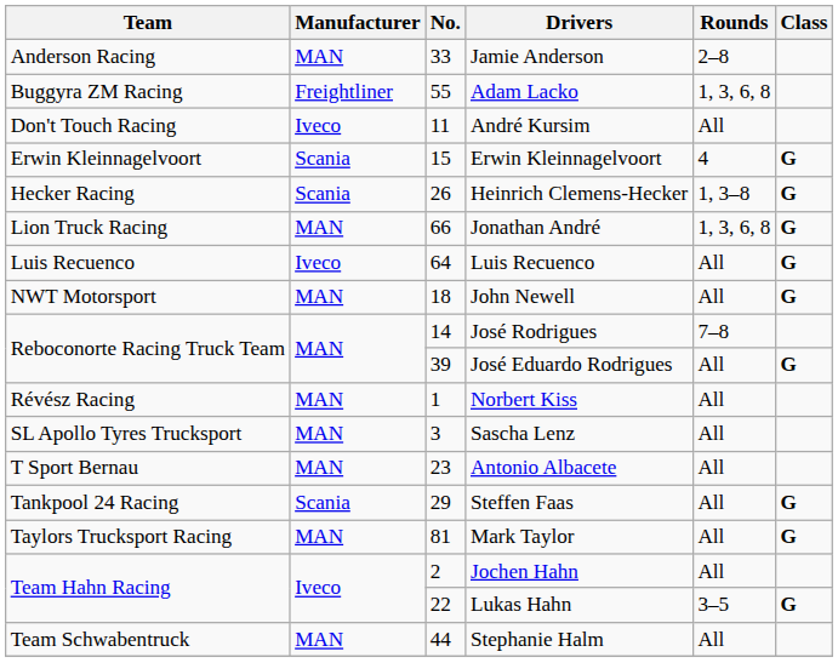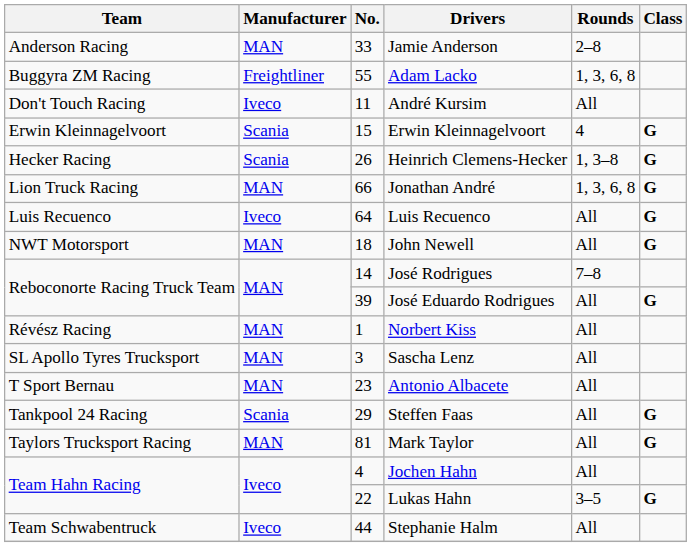 <table class="wikitable" style="font-size: 85%">
 <tr>
 <th>Team</th>
 <th>Manufacturer</th>
 <th>No.</th>
 <th>Drivers</th>
 <th>Rounds</th>
 <th>Class</th>
 </tr>
 <tr>
 <td> Anderson Racing</td>
 <td><a href='#'>MAN</a></td>
 <td>33</td>
 <td> Jamie Anderson</td>
 <td>2–8</td>
 <td></td>
 </tr>
 <tr>
 <td> Buggyra ZM Racing</td>
 <td><a href='#'>Freightliner</a></td>
 <td>55</td>
 <td> <a href='#'>Adam Lacko</a></td>
 <td>1, 3, 6, 8</td>
 <td></td>
 </tr>
 <tr>
 <td> Don't Touch Racing</td>
 <td><a href='#'>Iveco</a></td>
 <td>11</td>
 <td> André Kursim</td>
 <td>All</td>
 <td></td>
 </tr>
 <tr>
 <td> Erwin Kleinnagelvoort</td>
 <td><a href='#'>Scania</a></td>
 <td>15</td>
 <td> Erwin Kleinnagelvoort</td>
 <td>4</td>
 <td><strong><span>G</span></strong></td>
 </tr>
 <tr>
 <td> Hecker Racing</td>
 <td><a href='#'>Scania</a></td>
 <td>26</td>
 <td> Heinrich Clemens-Hecker</td>
 <td>1, 3–8</td>
 <td><strong><span>G</span></strong></td>
 </tr>
 <tr>
 <td> Lion Truck Racing</td>
 <td><a href='#'>MAN</a></td>
 <td>66</td>
 <td> Jonathan André</td>
 <td>1, 3, 6, 8</td>
 <td><strong><span>G</span></strong></td>
 </tr>
 <tr>
 <td> Luis Recuenco</td>
 <td><a href='#'>Iveco</a></td>
 <td>64</td>
 <td> Luis Recuenco</td>
 <td>All</td>
 <td><strong><span>G</span></strong></td>
 </tr>
 <tr>
 <td> NWT Motorsport</td>
 <td><a href='#'>MAN</a></td>
 <td>18</td>
 <td> John Newell</td>
 <td>All</td>
 <td><strong><span>G</span></strong></td>
 </tr>
 <tr>
 <td rowspan="2"> Reboconorte Racing Truck Team</td>
 <td rowspan="2"><a href='#'>MAN</a></td>
 <td>14</td>
 <td> José Rodrigues</td>
 <td>7–8</td>
 <td></td>
 </tr>
 <tr>
 <td>39</td>
 <td> José Eduardo Rodrigues</td>
 <td>All</td>
 <td><strong><span>G</span></strong></td>
 </tr>
 <tr>
 <td> Révész Racing</td>
 <td><a href='#'>MAN</a></td>
 <td>1</td>
 <td> <a href='#'>Norbert Kiss</a></td>
 <td>All</td>
 <td></td>
 </tr>
 <tr>
 <td> SL Apollo Tyres Trucksport</td>
 <td><a href='#'>MAN</a></td>
 <td>3</td>
 <td> Sascha Lenz</td>
 <td>All</td>
 <td></td>
 </tr>
 <tr>
 <td> T Sport Bernau</td>
 <td><a href='#'>MAN</a></td>
 <td>23</td>
 <td> <a href='#'>Antonio Albacete</a></td>
 <td>All</td>
 <td></td>
 </tr>
 <tr>
 <td> Tankpool 24 Racing</td>
 <td><a href='#'>Scania</a></td>
 <td>29</td>
 <td> Steffen Faas</td>
 <td>All</td>
 <td><strong><span>G</span></strong></td>
 </tr>
 <tr>
 <td> Taylors Trucksport Racing</td>
 <td><a href='#'>MAN</a></td>
 <td>81</td>
 <td> Mark Taylor</td>
 <td>All</td>
 <td><strong><span>G</span></strong></td>
 </tr>
 <tr>
 <td rowspan="2"> <a href='#'>Team Hahn Racing</a></td>
 <td rowspan="2"><a href='#'>Iveco</a></td>
-<td>2</td>
+<td>4</td>
 <td> <a href='#'>Jochen Hahn</a></td>
 <td>All</td>
 <td></td>
 </tr>
 <tr>
 <td>22</td>
 <td> Lukas Hahn</td>
 <td>3–5</td>
 <td><strong><span>G</span></strong></td>
 </tr>
 <tr>
 <td> Team Schwabentruck</td>
-<td><a href='#'>MAN</a></td>
+<td><a href='#'>Iveco</a></td>
 <td>44</td>
 <td> Stephanie Halm</td>
 <td>All</td>
 <td></td>
 </tr>
 <tr>
 </tr>
 </table>
